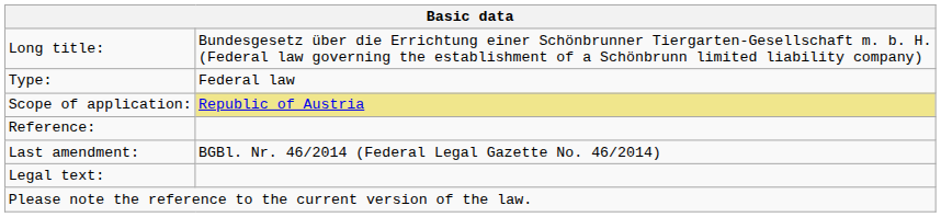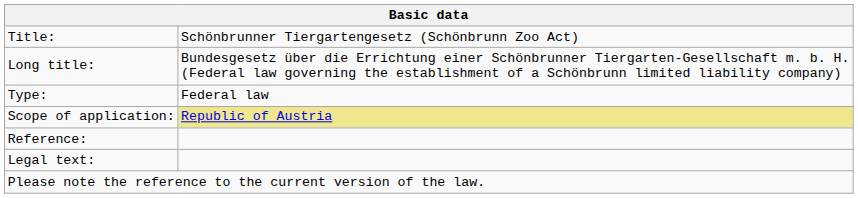 <table class="wikitable floatright">
 <tr>
 <th colspan="2">Basic data</th>
+</tr>
+<tr>
+<td>Title:</td>
+<td>Schönbrunner Tiergartengesetz (Schönbrunn Zoo Act)</td>
 </tr>
 <tr>
 <td>Long title:</td>
 <td>Bundesgesetz über die Errichtung einer Schönbrunner Tiergarten-Gesellschaft m. b. H.<br>(Federal law governing the establishment of a Schönbrunn limited liability company)</td>
 </tr>
 <tr>
 <td>Type:</td>
 <td>Federal law</td>
 </tr>
 <tr>
 <td>Scope of application:</td>
 <td style="background: khaki;"><a href='#'>Republic of Austria</a></td>
 </tr>
 <tr>
 <td>Reference:</td>
 <td></td>
 </tr>
 <tr>
-<td>Last amendment:</td>
-<td>BGBl. Nr. 46/2014 (Federal Legal Gazette No. 46/2014)</td>
-</tr>
-<tr>
 <td>Legal text:</td>
 <td></td>
 </tr>
 <tr>
 <td colspan="2">Please note the reference to the current version of the law.</td>
 </tr>
 </table>
